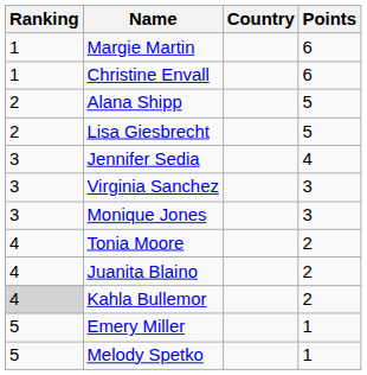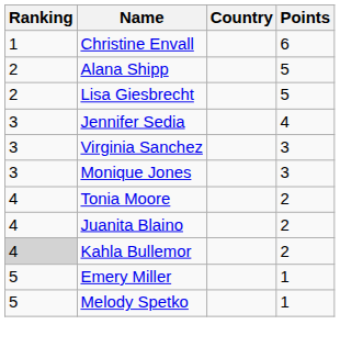 <table class="wikitable">
 <tr>
 <th>Ranking</th>
 <th>Name</th>
 <th>Country</th>
 <th>Points</th>
-</tr>
-<tr>
-<td>1</td>
-<td><a href='#'>Margie Martin</a></td>
-<td></td>
-<td>6</td>
 </tr>
 <tr>
 <td>1</td>
 <td><a href='#'>Christine Envall</a></td>
 <td></td>
 <td>6</td>
 </tr>
 <tr>
 <td>2</td>
 <td><a href='#'>Alana Shipp</a></td>
 <td></td>
 <td>5</td>
 </tr>
 <tr>
 <td>2</td>
 <td><a href='#'>Lisa Giesbrecht</a></td>
 <td></td>
 <td>5</td>
 </tr>
 <tr>
 <td>3</td>
 <td><a href='#'>Jennifer Sedia</a></td>
 <td></td>
 <td>4</td>
 </tr>
 <tr>
 <td>3</td>
 <td><a href='#'>Virginia Sanchez</a></td>
 <td></td>
 <td>3</td>
 </tr>
 <tr>
 <td>3</td>
 <td><a href='#'>Monique Jones</a></td>
 <td></td>
 <td>3</td>
 </tr>
 <tr>
 <td>4</td>
 <td><a href='#'>Tonia Moore</a></td>
 <td></td>
 <td>2</td>
 </tr>
 <tr>
 <td>4</td>
 <td><a href='#'>Juanita Blaino</a></td>
 <td></td>
 <td>2</td>
 </tr>
 <tr>
 <td style="background: lightgrey;">4</td>
 <td><a href='#'>Kahla Bullemor</a></td>
 <td></td>
 <td>2</td>
 </tr>
 <tr>
 <td>5</td>
 <td><a href='#'>Emery Miller</a></td>
 <td></td>
 <td>1</td>
 </tr>
 <tr>
 <td>5</td>
 <td><a href='#'>Melody Spetko</a></td>
 <td></td>
 <td>1</td>
 </tr>
 </table>
